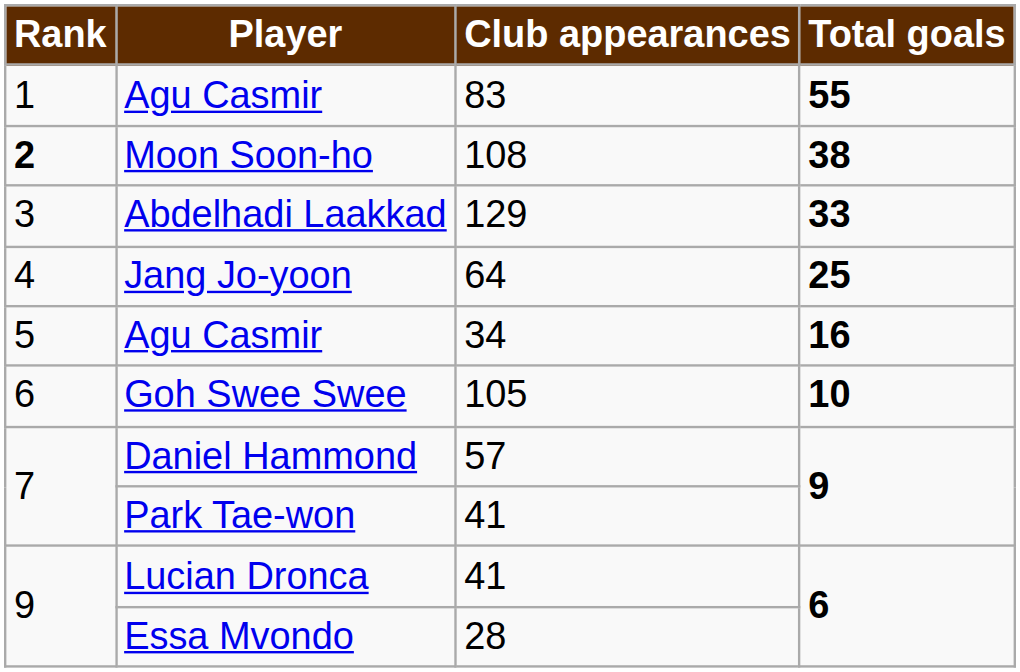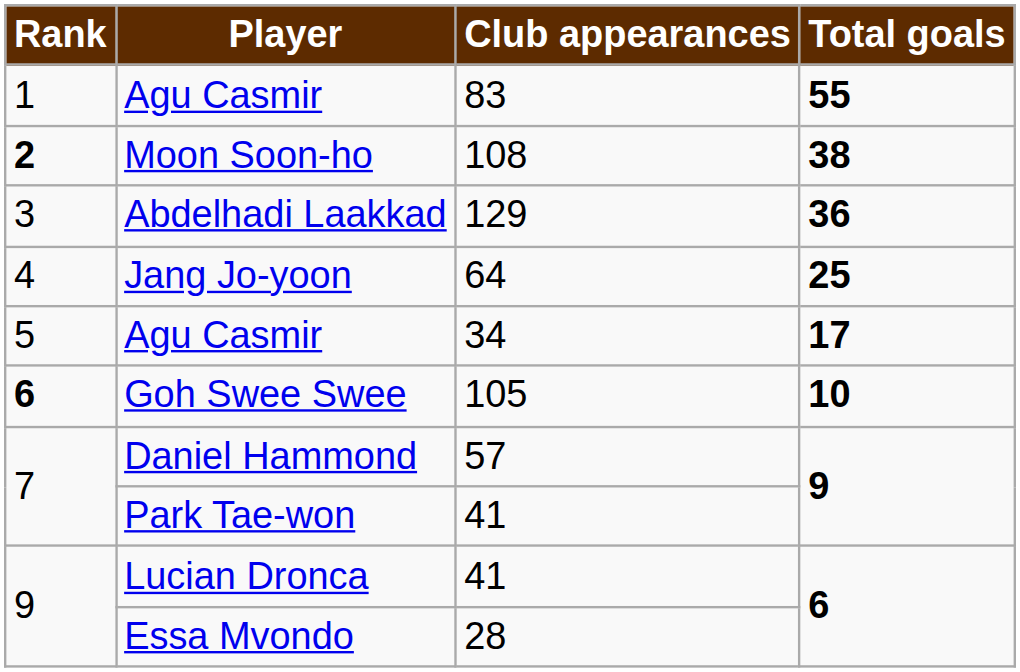 <table class="wikitable">
 <tr>
 <th style="background:#5d2b00; color:white; text-align:center;">Rank</th>
 <th style="background:#5d2b00; color:white; text-align:center;">Player</th>
 <th style="background:#5d2b00; color:white; text-align:center;">Club appearances</th>
 <th style="background:#5d2b00; color:white; text-align:center;">Total goals</th>
 </tr>
 <tr>
 <td>1</td>
 <td> <a href='#'>Agu Casmir</a></td>
 <td>83</td>
 <td><strong>55</strong></td>
 </tr>
 <tr>
 <td><strong>2</strong></td>
 <td><a href='#'>Moon Soon-ho</a></td>
 <td>108</td>
 <td><strong>38</strong></td>
 </tr>
 <tr>
 <td>3</td>
 <td> <a href='#'>Abdelhadi Laakkad</a></td>
 <td>129</td>
-<td><strong>33</strong></td>
+<td><strong>36</strong></td>
 </tr>
 <tr>
 <td>4</td>
 <td> <a href='#'>Jang Jo-yoon</a></td>
 <td>64</td>
 <td><strong>25</strong></td>
 </tr>
 <tr>
 <td>5</td>
 <td> <a href='#'>Agu Casmir</a></td>
 <td>34</td>
-<td><strong>16</strong></td>
+<td><strong>17</strong></td>
 </tr>
 <tr>
-<td>6</td>
+<td><strong>6</strong></td>
 <td> <a href='#'>Goh Swee Swee</a></td>
 <td>105</td>
 <td><strong>10</strong></td>
 </tr>
 <tr>
 <td rowspan="2">7</td>
 <td> <a href='#'>Daniel Hammond</a></td>
 <td>57</td>
 <td rowspan="2"><strong>9</strong></td>
 </tr>
 <tr>
 <td> <a href='#'>Park Tae-won</a></td>
 <td>41</td>
 </tr>
 <tr>
 <td rowspan="2">9</td>
 <td> <a href='#'>Lucian Dronca</a></td>
 <td>41</td>
 <td rowspan="2"><strong>6</strong></td>
 </tr>
 <tr>
 <td> <a href='#'>Essa Mvondo</a></td>
 <td>28</td>
 </tr>
 </table>
